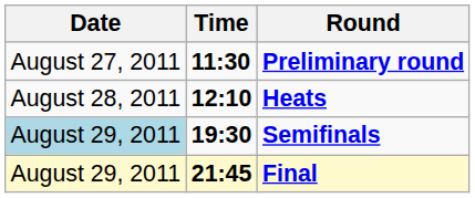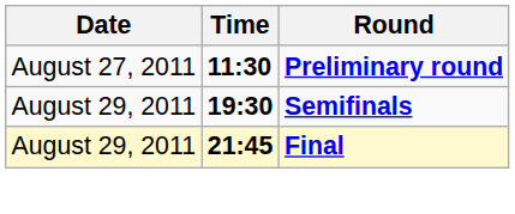 <table class="wikitable">
 <tr>
 <th>Date</th>
 <th>Time</th>
 <th>Round</th>
 </tr>
 <tr>
 <td>August 27, 2011</td>
 <td><strong>11:30</strong></td>
 <td><strong><a href='#'>Preliminary round</a></strong></td>
 </tr>
 <tr>
-<td>August 28, 2011</td>
-<td><strong>12:10</strong></td>
-<td><strong><a href='#'>Heats</a></strong></td>
-</tr>
-<tr>
-<td style="background: lightblue;">August 29, 2011</td>
+<td>August 29, 2011</td>
 <td><strong>19:30</strong></td>
 <td><strong><a href='#'>Semifinals</a></strong></td>
 </tr>
 <tr style=background:lemonchiffon>
 <td>August 29, 2011</td>
 <td><strong>21:45</strong></td>
 <td><strong><a href='#'>Final</a></strong></td>
 </tr>
 </table>
